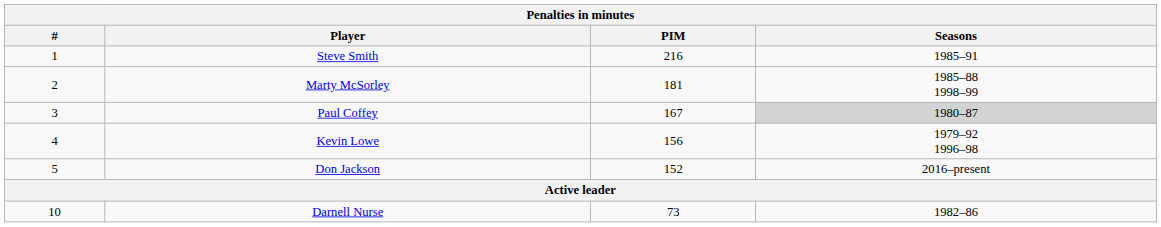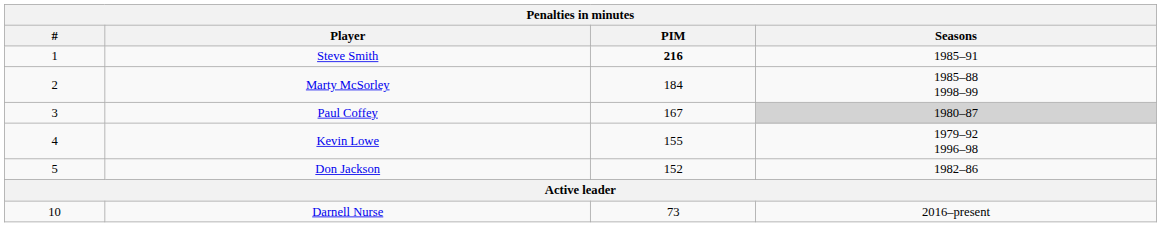 <table class="wikitable" style="text-align: center; font-size: 95%" width="70%">
 <tr>
 <th colspan="4">Penalties in minutes</th>
 </tr>
 <tr>
 <th>#</th>
 <th>Player</th>
 <th>PIM</th>
 <th>Seasons</th>
 </tr>
 <tr>
 <td>1</td>
 <td><a href='#'>Steve Smith</a></td>
-<td>216</td>
+<td><strong>216</strong></td>
 <td>1985–91</td>
 </tr>
 <tr>
 <td>2</td>
 <td><a href='#'>Marty McSorley</a></td>
-<td>181</td>
+<td>184</td>
 <td>1985–88<br>1998–99</td>
 </tr>
 <tr>
 <td>3</td>
 <td><a href='#'>Paul Coffey</a></td>
 <td>167</td>
 <td style="background: lightgrey;">1980–87</td>
 </tr>
 <tr>
 <td>4</td>
 <td><a href='#'>Kevin Lowe</a></td>
-<td>156</td>
+<td>155</td>
 <td>1979–92<br>1996–98</td>
 </tr>
 <tr>
 <td>5</td>
 <td><a href='#'>Don Jackson</a></td>
 <td>152</td>
-<td>2016–present</td>
+<td>1982–86</td>
 </tr>
 <tr>
 <th colspan="4">Active leader</th>
 </tr>
 <tr>
 <td>10</td>
 <td><a href='#'>Darnell Nurse</a></td>
 <td>73</td>
-<td>1982–86</td>
+<td>2016–present</td>
 </tr>
 </table>
